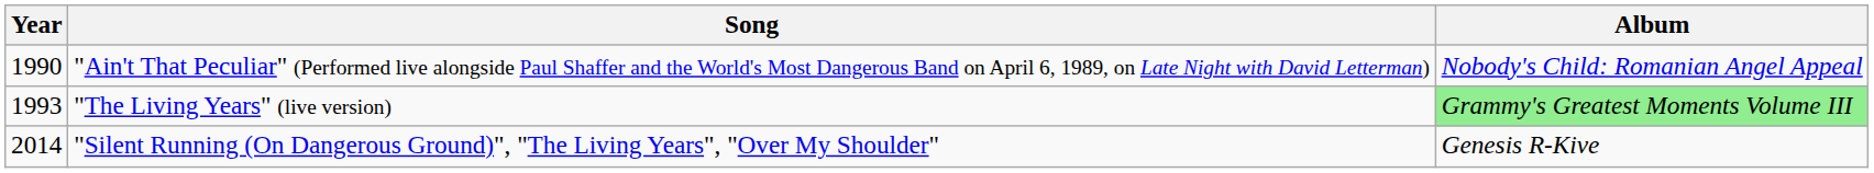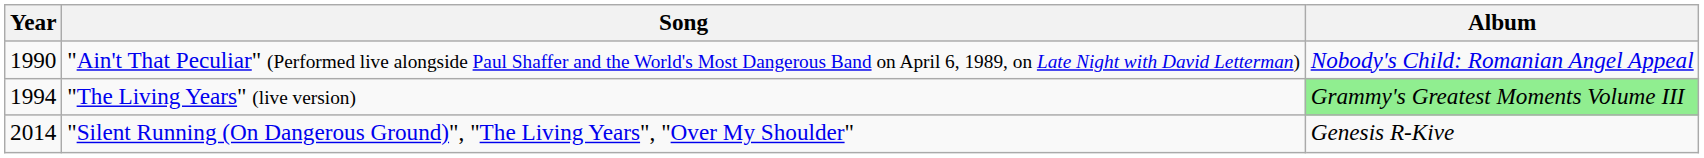 <table class="wikitable">
 <tr>
 <th>Year</th>
 <th>Song</th>
 <th>Album</th>
 </tr>
 <tr>
 <td>1990</td>
 <td>"<a href='#'>Ain't That Peculiar</a>" <small>(Performed live alongside <a href='#'>Paul Shaffer and the World's Most Dangerous Band</a> on April 6, 1989, on <em><a href='#'>Late Night with David Letterman</a></em>)</small></td>
 <td><em><a href='#'>Nobody's Child: Romanian Angel Appeal</a></em></td>
 </tr>
 <tr>
-<td>1993</td>
+<td>1994</td>
 <td>"<a href='#'>The Living Years</a>" <small>(live version)</small></td>
 <td style="background: lightgreen;"><em>Grammy's Greatest Moments Volume III</em></td>
 </tr>
 <tr>
 <td>2014</td>
 <td>"<a href='#'>Silent Running (On Dangerous Ground)</a>", "<a href='#'>The Living Years</a>", "<a href='#'>Over My Shoulder</a>"</td>
 <td><em> Genesis R-Kive</em></td>
 </tr>
 </table>
